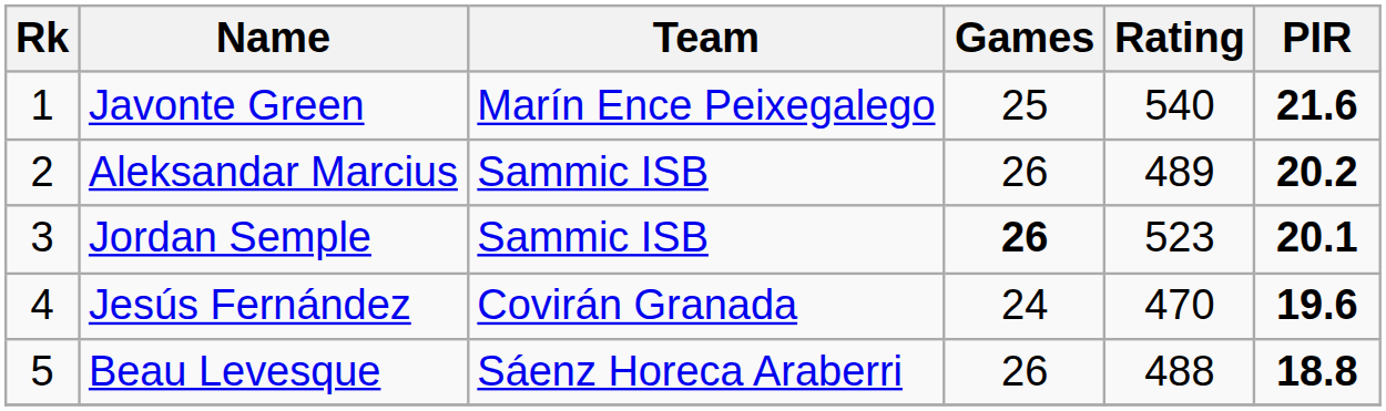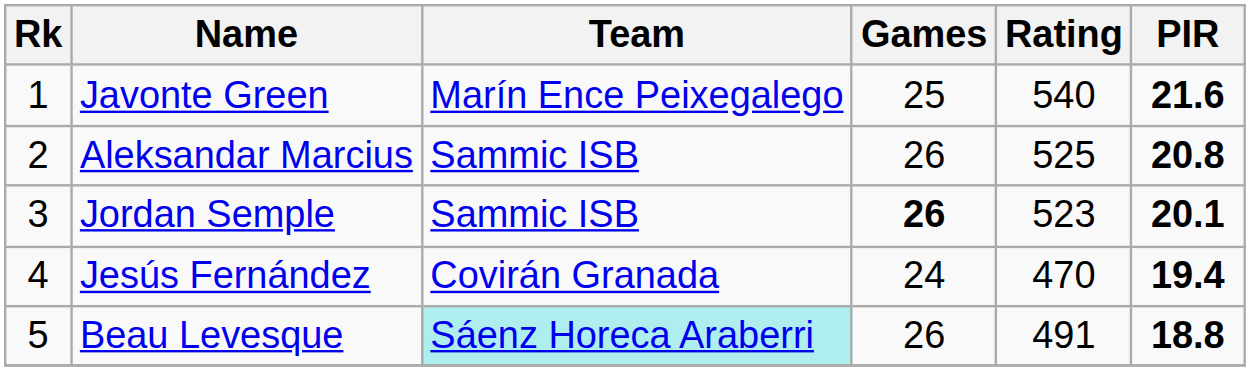 <table class="wikitable" style="text-align: center;">
 <tr>
 <th>Rk</th>
 <th>Name</th>
 <th>Team</th>
 <th>Games</th>
 <th>Rating</th>
 <th width=40>PIR</th>
 </tr>
 <tr>
 <td>1</td>
 <td align="left"> <a href='#'>Javonte Green</a></td>
 <td align="left"><a href='#'>Marín Ence Peixegalego</a></td>
 <td>25</td>
 <td>540</td>
 <td><strong>21.6</strong></td>
 </tr>
 <tr>
 <td>2</td>
 <td align="left"> <a href='#'>Aleksandar Marcius</a></td>
 <td align="left"><a href='#'>Sammic ISB</a></td>
 <td>26</td>
-<td>489</td>
-<td><strong>20.2</strong></td>
+<td>525</td>
+<td><strong>20.8</strong></td>
 </tr>
 <tr>
 <td>3</td>
 <td align="left"> <a href='#'>Jordan Semple</a></td>
 <td align="left"><a href='#'>Sammic ISB</a></td>
 <td><strong>26</strong></td>
 <td>523</td>
 <td><strong>20.1</strong></td>
 </tr>
 <tr>
 <td>4</td>
 <td align="left"> <a href='#'>Jesús Fernández</a></td>
 <td align="left"><a href='#'>Covirán Granada</a></td>
 <td>24</td>
 <td>470</td>
-<td><strong>19.6</strong></td>
+<td><strong>19.4</strong></td>
 </tr>
 <tr>
 <td>5</td>
 <td align="left"> <a href='#'>Beau Levesque</a></td>
-<td align="left"><a href='#'>Sáenz Horeca Araberri</a></td>
+<td align="left" style="background: paleturquoise;"><a href='#'>Sáenz Horeca Araberri</a></td>
 <td>26</td>
-<td>488</td>
+<td>491</td>
 <td><strong>18.8</strong></td>
 </tr>
 <tr>
 </tr>
 </table>
